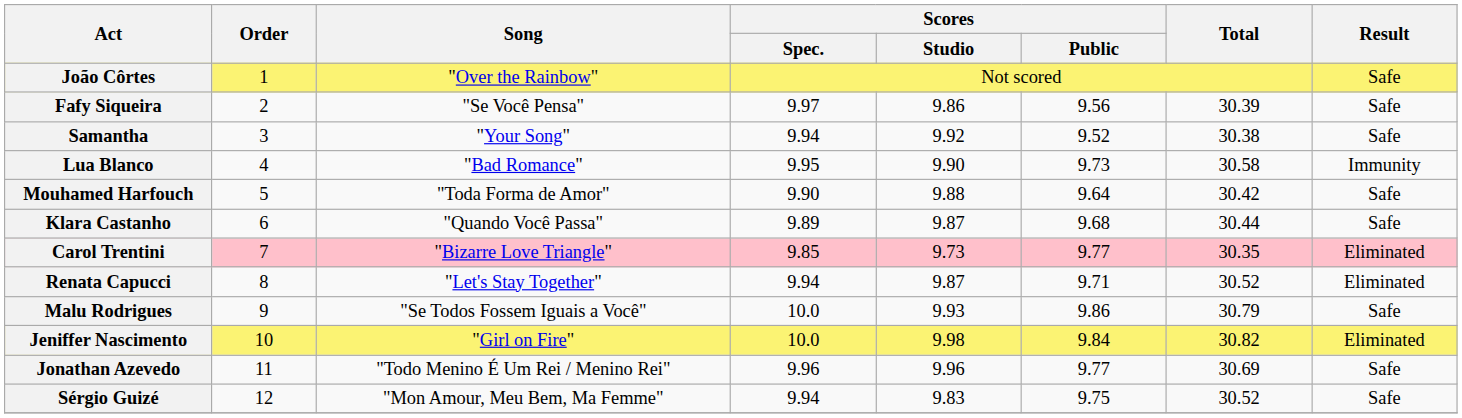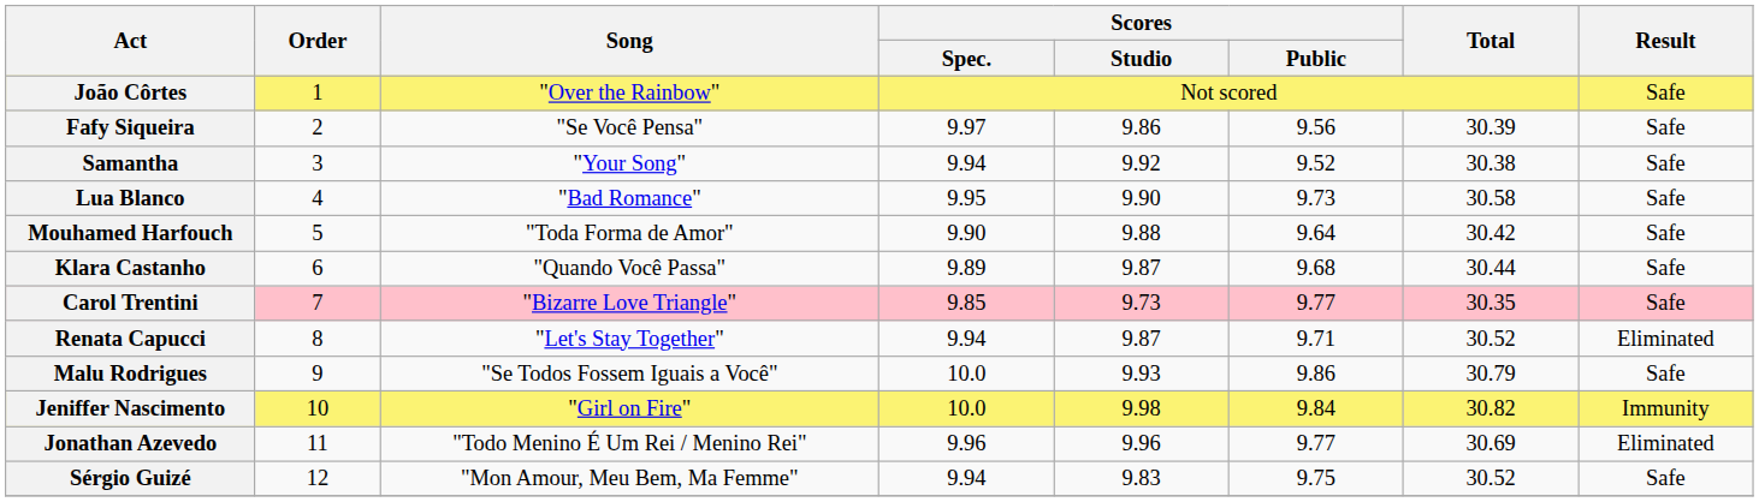 <table class="wikitable plainrowheaders" style="text-align:center; width:100%;">
 <tr>
 <th scope="col" rowspan=2 width="10.0%">Act</th>
 <th scope="col" rowspan=2 width="05.0%">Order</th>
 <th scope="col" rowspan=2 width="20.0%">Song</th>
 <th scope="col" colspan=3 width="20.0%">Scores</th>
 <th scope="col" rowspan=2 width="07.0%">Total</th>
 <th scope="col" rowspan=2 width="07.0%">Result</th>
 </tr>
 <tr>
 <th scope="col" width="07.0%">Spec.</th>
 <th scope="col" width="07.0%">Studio</th>
 <th scope="col" width="07.0%">Public</th>
 </tr>
 <tr bgcolor=FBF373>
 <th scope="row">João Côrtes</th>
 <td>1</td>
 <td>"<a href='#'>Over the Rainbow</a>"</td>
 <td colspan=4>Not scored</td>
 <td>Safe</td>
 </tr>
 <tr>
 <th scope="row">Fafy Siqueira</th>
 <td>2</td>
 <td>"Se Você Pensa"</td>
 <td>9.97 </td>
 <td>9.86</td>
 <td>9.56</td>
 <td>30.39</td>
 <td>Safe</td>
 </tr>
 <tr>
 <th scope="row">Samantha</th>
 <td>3</td>
 <td>"<a href='#'>Your Song</a>"</td>
 <td>9.94 </td>
 <td>9.92</td>
 <td>9.52</td>
 <td>30.38</td>
 <td>Safe</td>
 </tr>
 <tr>
 <th scope="row">Lua Blanco</th>
 <td>4</td>
 <td>"<a href='#'>Bad Romance</a>"</td>
 <td>9.95 </td>
 <td>9.90</td>
 <td>9.73</td>
 <td>30.58</td>
-<td>Immunity</td>
+<td>Safe</td>
 </tr>
 <tr>
 <th scope="row">Mouhamed Harfouch</th>
 <td>5</td>
 <td>"Toda Forma de Amor"</td>
 <td>9.90 </td>
 <td>9.88</td>
 <td>9.64</td>
 <td>30.42</td>
 <td>Safe</td>
 </tr>
 <tr>
 <th scope="row">Klara Castanho</th>
 <td>6</td>
 <td>"Quando Você Passa"</td>
 <td>9.89 </td>
 <td>9.87</td>
 <td>9.68</td>
 <td>30.44</td>
 <td>Safe</td>
 </tr>
 <tr bgcolor=FFC0CB>
 <th scope="row">Carol Trentini</th>
 <td>7</td>
 <td>"<a href='#'>Bizarre Love Triangle</a>"</td>
 <td>9.85 </td>
 <td>9.73</td>
 <td>9.77</td>
 <td>30.35</td>
-<td>Eliminated</td>
+<td>Safe</td>
 </tr>
 <tr>
 <th scope="row">Renata Capucci</th>
 <td>8</td>
 <td>"<a href='#'>Let's Stay Together</a>"</td>
 <td>9.94 </td>
 <td>9.87</td>
 <td>9.71</td>
 <td>30.52</td>
 <td>Eliminated</td>
 </tr>
 <tr>
 <th scope="row">Malu Rodrigues</th>
 <td>9</td>
 <td>"Se Todos Fossem Iguais a Você"</td>
 <td>10.0 </td>
 <td>9.93</td>
 <td>9.86</td>
 <td>30.79</td>
 <td>Safe</td>
 </tr>
 <tr bgcolor=FBF373>
 <th scope="row">Jeniffer Nascimento</th>
 <td>10</td>
 <td>"<a href='#'>Girl on Fire</a>"</td>
 <td>10.0 </td>
 <td>9.98</td>
 <td>9.84</td>
 <td>30.82</td>
-<td>Eliminated</td>
+<td>Immunity</td>
 </tr>
 <tr>
 <th scope="row">Jonathan Azevedo</th>
 <td>11</td>
 <td>"Todo Menino É Um Rei / Menino Rei"</td>
 <td>9.96 </td>
 <td>9.96</td>
 <td>9.77</td>
 <td>30.69</td>
-<td>Safe</td>
+<td>Eliminated</td>
 </tr>
 <tr>
 <th scope="row">Sérgio Guizé</th>
 <td>12</td>
 <td>"Mon Amour, Meu Bem, Ma Femme"</td>
 <td>9.94 </td>
 <td>9.83</td>
 <td>9.75</td>
 <td>30.52</td>
 <td>Safe</td>
 </tr>
 <tr>
 </tr>
 </table>
